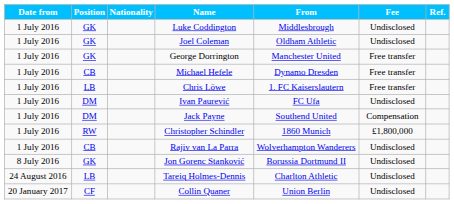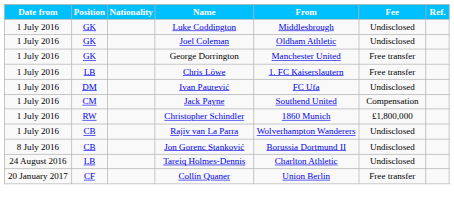 <table class="wikitable"  style="text-align:center; font-size:90%; ">
 <tr>
 <th style="background:#00BFFF; color:#FFFFFF; width:100px;">Date from</th>
 <th style="background:#00BFFF; color:#FFFFFF; width:50px;">Position</th>
 <th style="background:#00BFFF; color:#FFFFFF; width:50px;">Nationality</th>
 <th style="background:#00BFFF; color:#FFFFFF; width:150px;">Name</th>
 <th style="background:#00BFFF; color:#FFFFFF; width:160px;">From</th>
 <th style="background:#00BFFF; color:#FFFFFF; width:100px;">Fee</th>
 <th style="background:#00BFFF; color:#FFFFFF; width:30px;">Ref.</th>
 </tr>
 <tr>
 <td>1 July 2016</td>
 <td><a href='#'>GK</a></td>
 <td></td>
 <td><a href='#'>Luke Coddington</a></td>
 <td><a href='#'>Middlesbrough</a></td>
 <td>Undisclosed</td>
 <td></td>
 </tr>
 <tr>
 <td>1 July 2016</td>
 <td><a href='#'>GK</a></td>
 <td></td>
 <td><a href='#'>Joel Coleman</a></td>
 <td><a href='#'>Oldham Athletic</a></td>
 <td>Undisclosed</td>
 <td></td>
 </tr>
 <tr>
 <td>1 July 2016</td>
 <td><a href='#'>GK</a></td>
 <td></td>
 <td>George Dorrington</td>
 <td><a href='#'>Manchester United</a></td>
 <td>Free transfer</td>
 <td></td>
 </tr>
 <tr>
 <td>1 July 2016</td>
-<td><a href='#'>CB</a></td>
-<td></td>
-<td><a href='#'>Michael Hefele</a></td>
-<td><a href='#'>Dynamo Dresden</a></td>
-<td>Free transfer</td>
-<td></td>
-</tr>
-<tr>
-<td>1 July 2016</td>
 <td><a href='#'>LB</a></td>
 <td></td>
 <td><a href='#'>Chris Löwe</a></td>
 <td><a href='#'>1. FC Kaiserslautern</a></td>
 <td>Free transfer</td>
 <td></td>
 </tr>
 <tr>
 <td>1 July 2016</td>
 <td><a href='#'>DM</a></td>
 <td></td>
 <td><a href='#'>Ivan Paurević</a></td>
 <td><a href='#'>FC Ufa</a></td>
 <td>Undisclosed</td>
 <td></td>
 </tr>
 <tr>
 <td>1 July 2016</td>
-<td><a href='#'>DM</a></td>
+<td><a href='#'>CM</a></td>
 <td></td>
 <td><a href='#'>Jack Payne</a></td>
 <td><a href='#'>Southend United</a></td>
 <td>Compensation</td>
 <td></td>
 </tr>
 <tr>
 <td>1 July 2016</td>
 <td><a href='#'>RW</a></td>
 <td></td>
 <td><a href='#'>Christopher Schindler</a></td>
 <td><a href='#'>1860 Munich</a></td>
 <td>£1,800,000</td>
 <td></td>
 </tr>
 <tr>
 <td>1 July 2016</td>
 <td><a href='#'>CB</a></td>
 <td></td>
 <td><a href='#'>Rajiv van La Parra</a></td>
 <td><a href='#'>Wolverhampton Wanderers</a></td>
 <td>Undisclosed</td>
 <td></td>
 </tr>
 <tr>
 <td>8 July 2016</td>
-<td><a href='#'>GK</a></td>
+<td><a href='#'>CB</a></td>
 <td></td>
 <td><a href='#'>Jon Gorenc Stanković</a></td>
 <td><a href='#'>Borussia Dortmund II</a></td>
 <td>Undisclosed</td>
 <td></td>
 </tr>
 <tr>
 <td>24 August 2016</td>
 <td><a href='#'>LB</a></td>
 <td></td>
 <td><a href='#'>Tareiq Holmes-Dennis</a></td>
 <td><a href='#'>Charlton Athletic</a></td>
 <td>Undisclosed</td>
 <td></td>
 </tr>
 <tr>
 <td>20 January 2017</td>
 <td><a href='#'>CF</a></td>
 <td></td>
 <td><a href='#'>Collin Quaner</a></td>
 <td><a href='#'>Union Berlin</a></td>
-<td>Undisclosed</td>
+<td>Free transfer</td>
 <td></td>
 </tr>
 </table>
